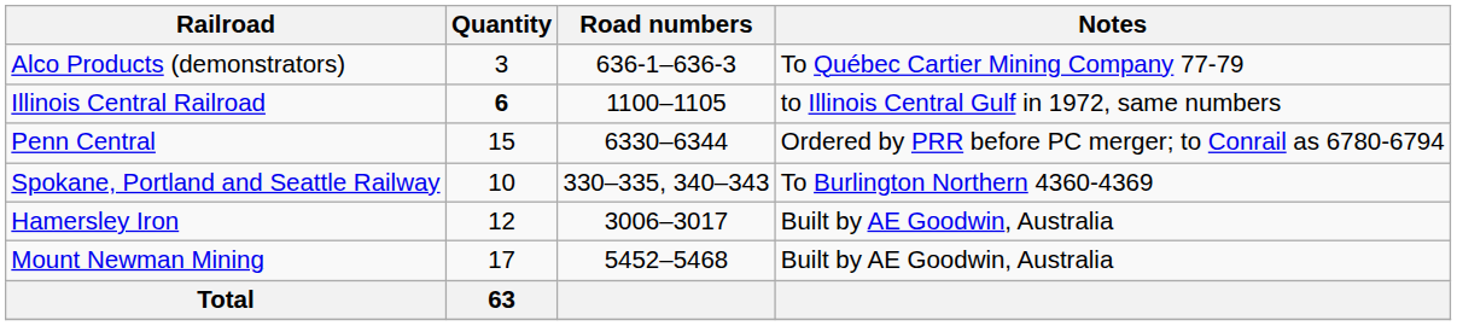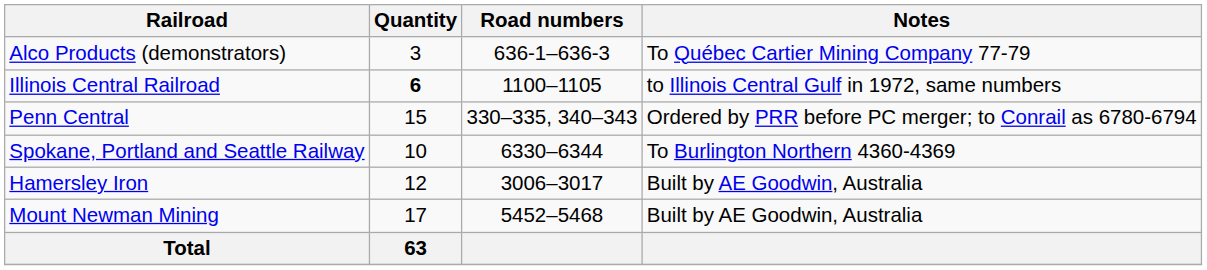 <table class="wikitable">
 <tr>
 <th>Railroad</th>
 <th>Quantity</th>
 <th>Road numbers</th>
 <th>Notes</th>
 </tr>
 <tr>
 <td><a href='#'>Alco Products</a> (demonstrators)</td>
 <td style="text-align:center;">3</td>
 <td style="text-align:center;">636-1–636-3</td>
 <td>To <a href='#'>Québec Cartier Mining Company</a> 77-79</td>
 </tr>
 <tr>
 <td><a href='#'>Illinois Central Railroad</a></td>
 <td style="text-align:center;"><strong>6</strong></td>
 <td style="text-align:center;">1100–1105</td>
 <td>to <a href='#'>Illinois Central Gulf</a> in 1972, same numbers</td>
 </tr>
 <tr>
 <td><a href='#'>Penn Central</a></td>
 <td style="text-align:center;">15</td>
-<td style="text-align:center;">6330–6344</td>
+<td style="text-align:center;">330–335, 340–343</td>
 <td>Ordered by <a href='#'>PRR</a> before PC merger; to <a href='#'>Conrail</a> as 6780-6794</td>
 </tr>
 <tr>
 <td><a href='#'>Spokane, Portland and Seattle Railway</a></td>
 <td style="text-align:center;">10</td>
-<td style="text-align:center;">330–335, 340–343</td>
+<td style="text-align:center;">6330–6344</td>
 <td>To <a href='#'>Burlington Northern</a> 4360-4369</td>
 </tr>
 <tr>
 <td><a href='#'>Hamersley Iron</a></td>
 <td style="text-align:center;">12</td>
 <td style="text-align:center;">3006–3017</td>
 <td>Built by <a href='#'>AE Goodwin</a>, Australia</td>
 </tr>
 <tr>
 <td><a href='#'>Mount Newman Mining</a></td>
 <td style="text-align:center;">17</td>
 <td style="text-align:center;">5452–5468</td>
 <td>Built by AE Goodwin, Australia</td>
 </tr>
 <tr>
 <th>Total</th>
 <th>63</th>
 <th></th>
 <th></th>
 </tr>
 <tr>
 </tr>
 </table>
